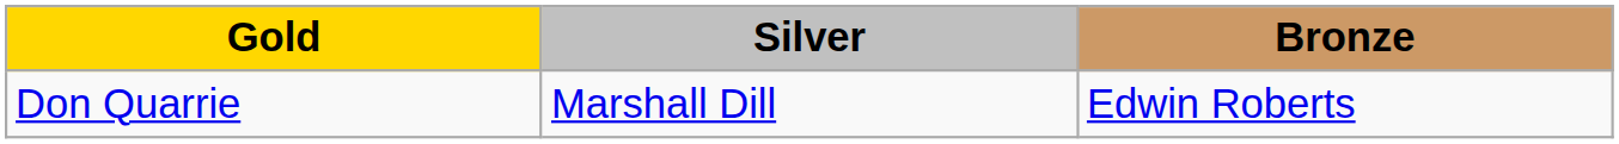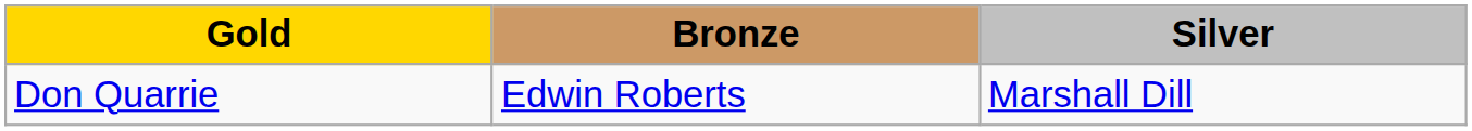 <table class="wikitable" style="text-align:left">
 <tr align="center">
 <td width=200 bgcolor=gold><strong>Gold</strong></td>
+<td width=200 bgcolor=CC9966><strong>Bronze</strong></td>
 <td width=200 bgcolor=silver><strong>Silver</strong></td>
-<td width=200 bgcolor=CC9966><strong>Bronze</strong></td>
 </tr>
 <tr>
 <td><a href='#'>Don Quarrie</a><br><em></em></td>
+<td><a href='#'>Edwin Roberts</a><br><em></em></td>
 <td><a href='#'>Marshall Dill</a><br><em></em></td>
-<td><a href='#'>Edwin Roberts</a><br><em></em></td>
 </tr>
 </table>
